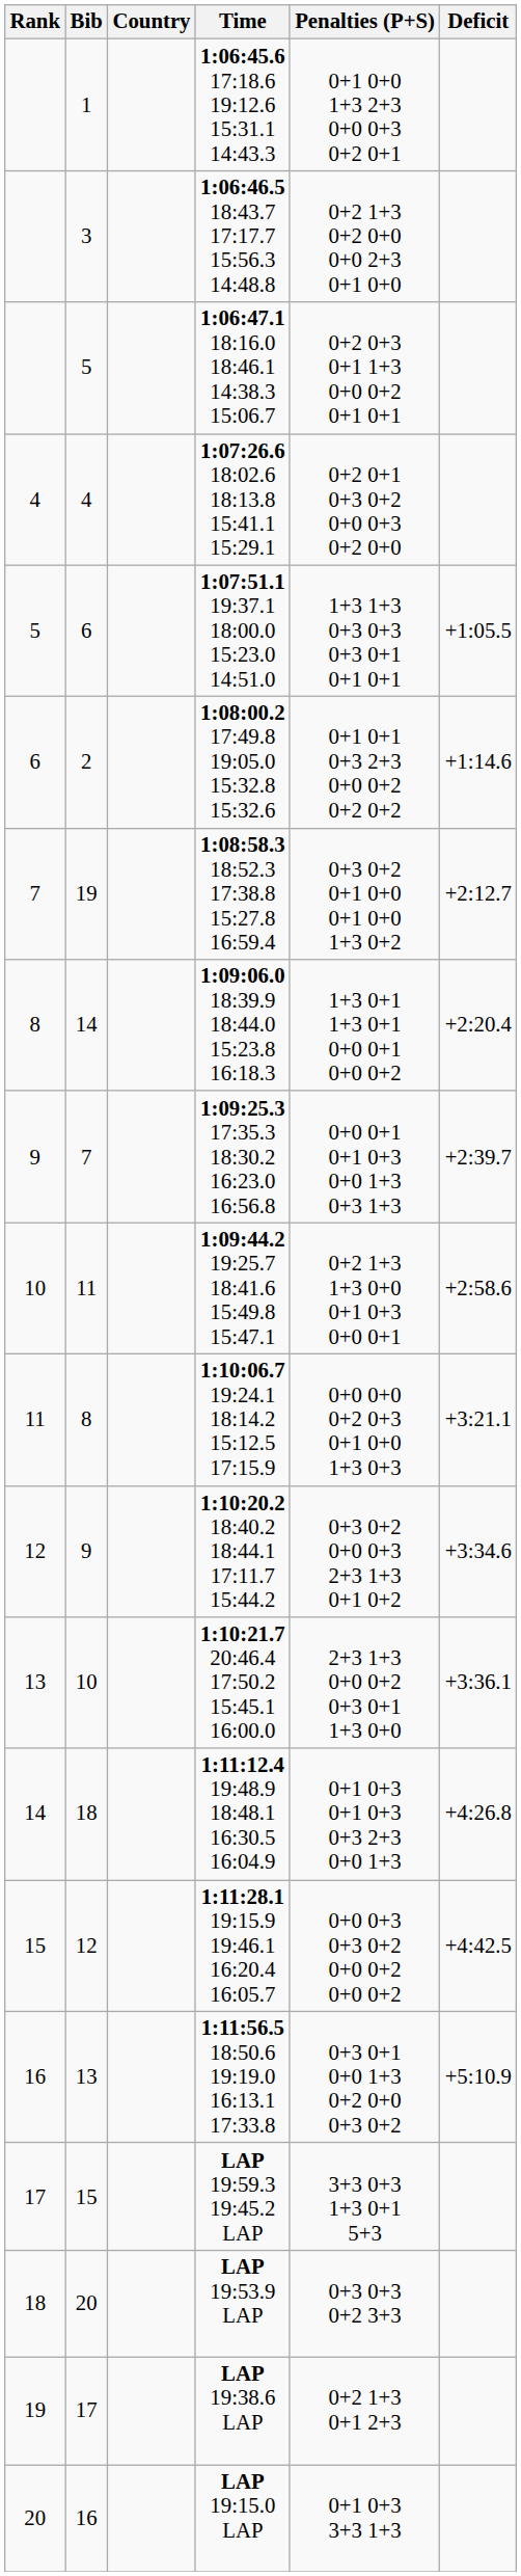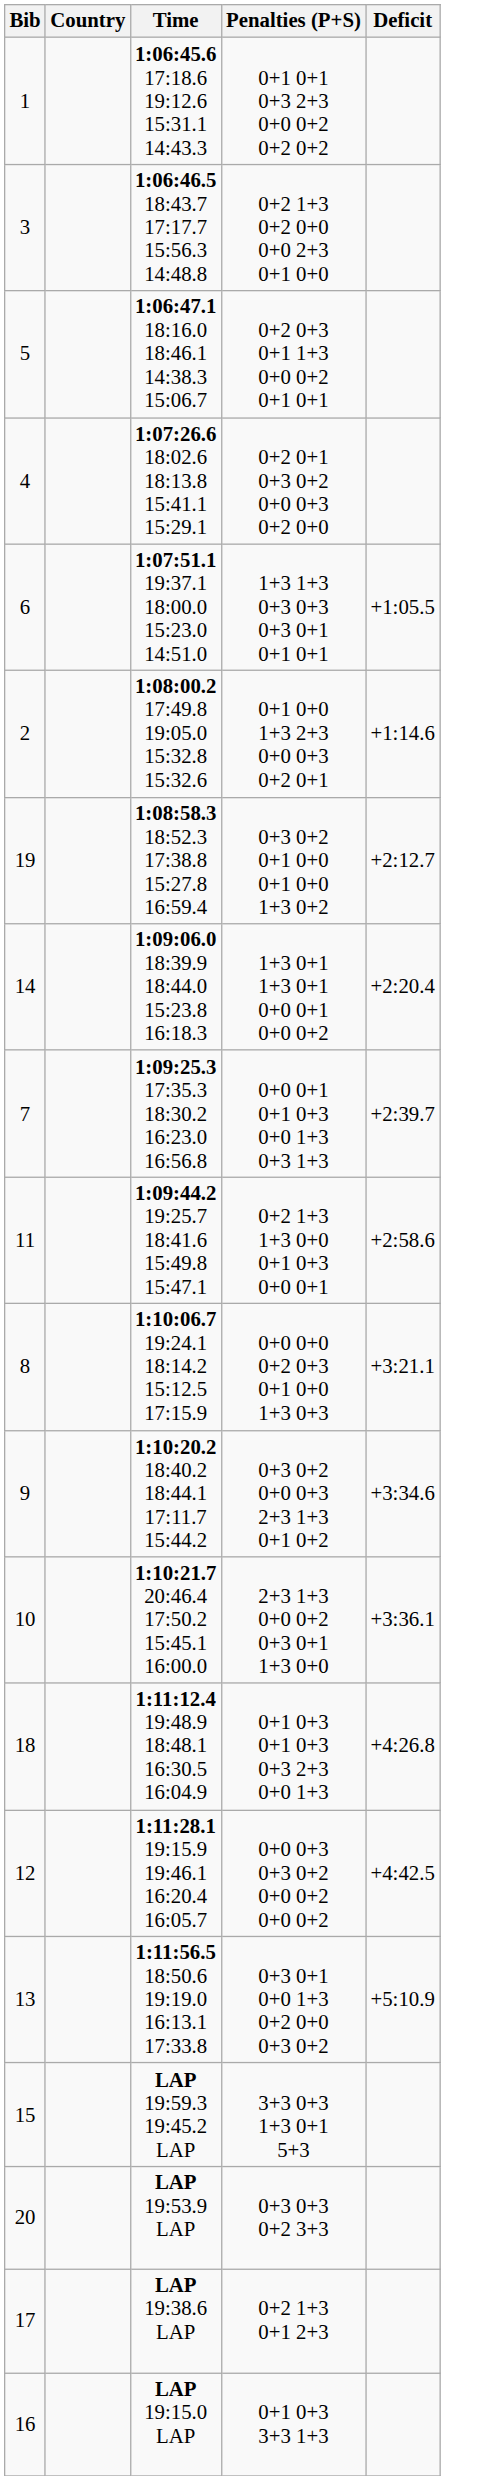 <table class="wikitable sortable" style="text-align:center">
 <tr>
-<th>Rank</th>
 <th>Bib</th>
 <th>Country</th>
 <th>Time</th>
 <th>Penalties (P+S)</th>
 <th>Deficit</th>
 </tr>
 <tr>
-<td></td>
 <td>1</td>
 <td align=left></td>
 <td><strong>1:06:45.6</strong><br>17:18.6<br>19:12.6<br>15:31.1<br>14:43.3</td>
-<td><br>0+1 0+0<br>1+3 2+3<br>0+0 0+3<br>0+2 0+1</td>
+<td><br>0+1 0+1<br>0+3 2+3<br>0+0 0+2<br>0+2 0+2</td>
 <td></td>
 </tr>
 <tr>
-<td></td>
 <td>3</td>
 <td align=left></td>
 <td><strong>1:06:46.5</strong><br>18:43.7<br>17:17.7<br>15:56.3<br>14:48.8</td>
 <td><br>0+2 1+3<br>0+2 0+0<br>0+0 2+3<br>0+1 0+0</td>
 <td></td>
 </tr>
 <tr>
-<td></td>
 <td>5</td>
 <td align=left></td>
 <td><strong>1:06:47.1</strong><br>18:16.0<br>18:46.1<br>14:38.3<br>15:06.7</td>
 <td><br>0+2 0+3<br>0+1 1+3<br>0+0 0+2<br>0+1 0+1</td>
 <td></td>
 </tr>
 <tr>
 <td>4</td>
-<td>4</td>
 <td align=left></td>
 <td><strong>1:07:26.6</strong><br>18:02.6<br>18:13.8<br>15:41.1<br>15:29.1</td>
 <td><br>0+2 0+1<br>0+3 0+2<br>0+0 0+3<br>0+2 0+0</td>
 <td></td>
 </tr>
 <tr>
-<td>5</td>
 <td>6</td>
 <td align=left></td>
 <td><strong>1:07:51.1</strong><br>19:37.1<br>18:00.0<br>15:23.0<br>14:51.0</td>
 <td><br>1+3 1+3<br>0+3 0+3<br>0+3 0+1<br>0+1 0+1</td>
 <td>+1:05.5</td>
 </tr>
 <tr>
-<td>6</td>
 <td>2</td>
 <td align=left></td>
 <td><strong>1:08:00.2</strong><br>17:49.8<br>19:05.0<br>15:32.8<br>15:32.6</td>
-<td><br>0+1 0+1<br>0+3 2+3<br>0+0 0+2<br>0+2 0+2</td>
+<td><br>0+1 0+0<br>1+3 2+3<br>0+0 0+3<br>0+2 0+1</td>
 <td>+1:14.6</td>
 </tr>
 <tr>
-<td>7</td>
 <td>19</td>
 <td align=left></td>
 <td><strong>1:08:58.3</strong><br>18:52.3<br>17:38.8<br>15:27.8<br>16:59.4</td>
 <td><br>0+3 0+2<br>0+1 0+0<br>0+1 0+0<br>1+3 0+2</td>
 <td>+2:12.7</td>
 </tr>
 <tr>
-<td>8</td>
 <td>14</td>
 <td align=left></td>
 <td><strong>1:09:06.0</strong><br>18:39.9<br>18:44.0<br>15:23.8<br>16:18.3</td>
 <td><br>1+3 0+1<br>1+3 0+1<br>0+0 0+1<br>0+0 0+2</td>
 <td>+2:20.4</td>
 </tr>
 <tr>
-<td>9</td>
 <td>7</td>
 <td align=left></td>
 <td><strong>1:09:25.3</strong><br>17:35.3<br>18:30.2<br>16:23.0<br>16:56.8</td>
 <td><br>0+0 0+1<br>0+1 0+3<br>0+0 1+3<br>0+3 1+3</td>
 <td>+2:39.7</td>
 </tr>
 <tr>
-<td>10</td>
 <td>11</td>
 <td align=left></td>
 <td><strong>1:09:44.2</strong><br>19:25.7<br>18:41.6<br>15:49.8<br>15:47.1</td>
 <td><br>0+2 1+3<br>1+3 0+0<br>0+1 0+3<br>0+0 0+1</td>
 <td>+2:58.6</td>
 </tr>
 <tr>
-<td>11</td>
 <td>8</td>
 <td align=left></td>
 <td><strong>1:10:06.7</strong><br>19:24.1<br>18:14.2<br>15:12.5<br>17:15.9</td>
 <td><br>0+0 0+0<br>0+2 0+3<br>0+1 0+0<br>1+3 0+3</td>
 <td>+3:21.1</td>
 </tr>
 <tr>
-<td>12</td>
 <td>9</td>
 <td align=left></td>
 <td><strong>1:10:20.2</strong><br>18:40.2<br>18:44.1<br>17:11.7<br>15:44.2</td>
 <td><br>0+3 0+2<br>0+0 0+3<br>2+3 1+3<br>0+1 0+2</td>
 <td>+3:34.6</td>
 </tr>
 <tr>
-<td>13</td>
 <td>10</td>
 <td align=left></td>
 <td><strong>1:10:21.7</strong><br>20:46.4<br>17:50.2<br>15:45.1<br>16:00.0</td>
 <td><br>2+3 1+3<br>0+0 0+2<br>0+3 0+1<br>1+3 0+0</td>
 <td>+3:36.1</td>
 </tr>
 <tr>
-<td>14</td>
 <td>18</td>
 <td align=left></td>
 <td><strong>1:11:12.4</strong><br>19:48.9<br>18:48.1<br>16:30.5<br>16:04.9</td>
 <td><br>0+1 0+3<br>0+1 0+3<br>0+3 2+3<br>0+0 1+3</td>
 <td>+4:26.8</td>
 </tr>
 <tr>
-<td>15</td>
 <td>12</td>
 <td align=left></td>
 <td><strong>1:11:28.1</strong><br>19:15.9<br>19:46.1<br>16:20.4<br>16:05.7</td>
 <td><br>0+0 0+3<br>0+3 0+2<br>0+0 0+2<br>0+0 0+2</td>
 <td>+4:42.5</td>
 </tr>
 <tr>
-<td>16</td>
 <td>13</td>
 <td align=left></td>
 <td><strong>1:11:56.5</strong><br>18:50.6<br>19:19.0<br>16:13.1<br>17:33.8</td>
 <td><br>0+3 0+1<br>0+0 1+3<br>0+2 0+0<br>0+3 0+2</td>
 <td>+5:10.9</td>
 </tr>
 <tr>
-<td>17</td>
 <td>15</td>
 <td align=left></td>
 <td><strong>LAP</strong><br>19:59.3<br>19:45.2<br>LAP<br></td>
 <td valign=top><br>3+3 0+3<br>1+3 0+1<br>5+3</td>
 <td></td>
 </tr>
 <tr>
-<td>18</td>
 <td>20</td>
 <td align=left></td>
 <td><strong>LAP</strong><br>19:53.9<br>LAP<br><br></td>
 <td valign=top><br>0+3 0+3<br>0+2 3+3</td>
 <td></td>
 </tr>
 <tr>
-<td>19</td>
 <td>17</td>
 <td align=left></td>
 <td><strong>LAP</strong><br>19:38.6<br>LAP<br><br></td>
 <td valign=top><br>0+2 1+3<br>0+1 2+3</td>
 <td></td>
 </tr>
 <tr>
-<td>20</td>
 <td>16</td>
 <td align=left></td>
 <td><strong>LAP</strong><br>19:15.0<br>LAP<br><br></td>
 <td valign=top><br>0+1 0+3<br>3+3 1+3</td>
 <td></td>
 </tr>
 </table>
